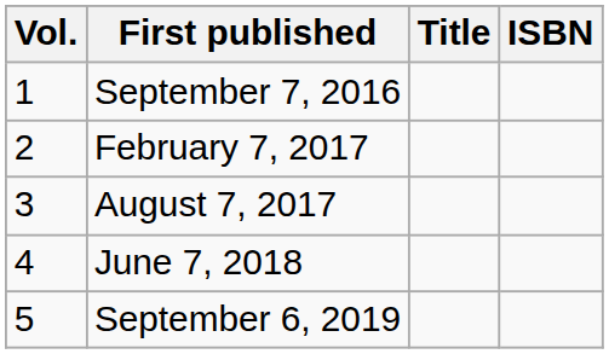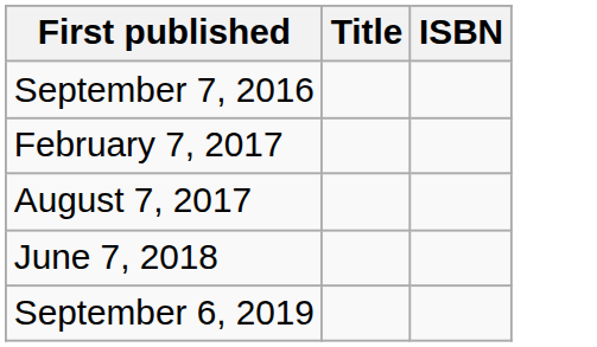 <table class="wikitable">
 <tr>
-<th>Vol.</th>
 <th>First published</th>
 <th>Title</th>
 <th>ISBN</th>
 </tr>
 <tr>
-<td>1</td>
 <td>September 7, 2016</td>
 <td></td>
 <td><small></small></td>
 </tr>
 <tr>
-<td>2</td>
 <td>February 7, 2017</td>
 <td></td>
 <td><small></small></td>
 </tr>
 <tr>
-<td>3</td>
 <td>August 7, 2017</td>
 <td></td>
 <td><small></small></td>
 </tr>
 <tr>
-<td>4</td>
 <td>June 7, 2018</td>
 <td></td>
 <td><small></small></td>
 </tr>
 <tr>
-<td>5</td>
 <td>September 6, 2019</td>
 <td></td>
 <td><small></small></td>
 </tr>
 </table>
